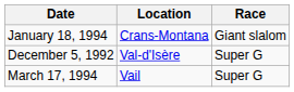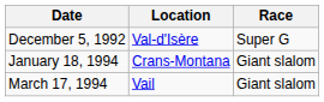 <table class="wikitable">
 <tr>
 <th><strong>Date</strong></th>
 <th><strong>Location</strong></th>
 <th><strong>Race</strong></th>
 </tr>
 <tr>
+<td>December 5, 1992</td>
+<td> <a href='#'>Val-d'Isère</a></td>
+<td>Super G</td>
+</tr>
+<tr>
 <td>January 18, 1994</td>
 <td> <a href='#'>Crans-Montana</a></td>
 <td>Giant slalom</td>
 </tr>
 <tr>
-<td>December 5, 1992</td>
-<td> <a href='#'>Val-d'Isère</a></td>
-<td>Super G</td>
-</tr>
-<tr>
 <td>March 17, 1994</td>
 <td> <a href='#'>Vail</a></td>
-<td>Super G </td>
+<td>Giant slalom</td>
 </tr>
 </table>
